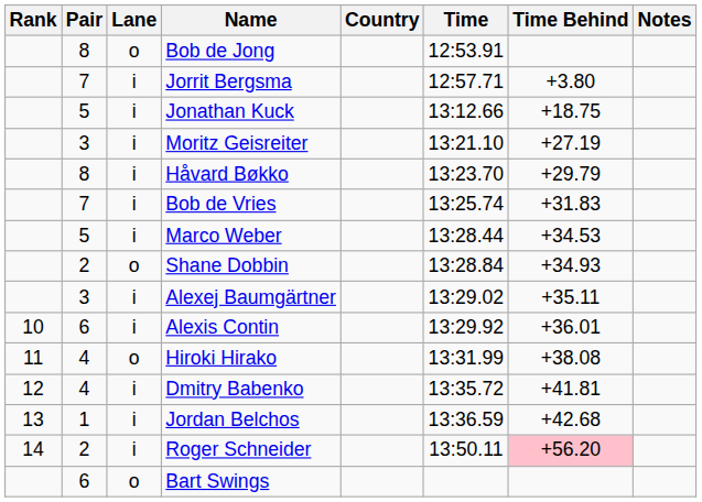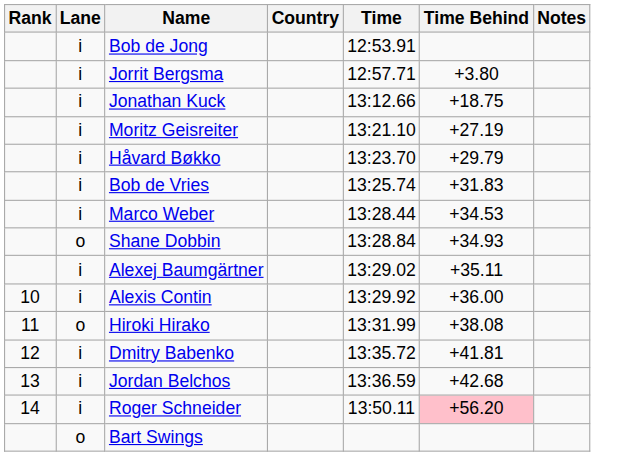 <table class="wikitable sortable" style="text-align:center">
 <tr>
 <th>Rank</th>
-<th>Pair</th>
 <th>Lane</th>
 <th>Name</th>
 <th>Country</th>
 <th>Time</th>
 <th>Time Behind</th>
 <th>Notes</th>
 </tr>
 <tr>
 <td></td>
-<td>8</td>
-<td>o</td>
+<td>i</td>
 <td align=left><a href='#'>Bob de Jong</a></td>
 <td align=left></td>
 <td>12:53.91</td>
 <td></td>
 <td></td>
 </tr>
 <tr>
 <td></td>
-<td>7</td>
 <td>i</td>
 <td align=left><a href='#'>Jorrit Bergsma</a></td>
 <td align=left></td>
 <td>12:57.71</td>
 <td>+3.80</td>
 <td></td>
 </tr>
 <tr>
 <td></td>
-<td>5</td>
 <td>i</td>
 <td align=left><a href='#'>Jonathan Kuck</a></td>
 <td align=left></td>
 <td>13:12.66</td>
 <td>+18.75</td>
 <td></td>
 </tr>
 <tr>
 <td></td>
-<td>3</td>
 <td>i</td>
 <td align=left><a href='#'>Moritz Geisreiter</a></td>
 <td align=left></td>
 <td>13:21.10</td>
 <td>+27.19</td>
 <td></td>
 </tr>
 <tr>
 <td></td>
-<td>8</td>
 <td>i</td>
 <td align=left><a href='#'>Håvard Bøkko</a></td>
 <td align=left></td>
 <td>13:23.70</td>
 <td>+29.79</td>
 <td></td>
 </tr>
 <tr>
 <td></td>
-<td>7</td>
 <td>i</td>
 <td align=left><a href='#'>Bob de Vries</a></td>
 <td align=left></td>
 <td>13:25.74</td>
 <td>+31.83</td>
 <td></td>
 </tr>
 <tr>
 <td></td>
-<td>5</td>
 <td>i</td>
 <td align=left><a href='#'>Marco Weber</a></td>
 <td align=left></td>
 <td>13:28.44</td>
 <td>+34.53</td>
 <td></td>
 </tr>
 <tr>
 <td></td>
-<td>2</td>
 <td>o</td>
 <td align=left><a href='#'>Shane Dobbin</a></td>
 <td align=left></td>
 <td>13:28.84</td>
 <td>+34.93</td>
 <td></td>
 </tr>
 <tr>
 <td></td>
-<td>3</td>
 <td>i</td>
 <td align=left><a href='#'>Alexej Baumgärtner</a></td>
 <td align=left></td>
 <td>13:29.02</td>
 <td>+35.11</td>
 <td></td>
 </tr>
 <tr>
 <td>10</td>
-<td>6</td>
 <td>i</td>
 <td align=left><a href='#'>Alexis Contin</a></td>
 <td align=left></td>
 <td>13:29.92</td>
-<td>+36.01</td>
+<td>+36.00</td>
 <td></td>
 </tr>
 <tr>
 <td>11</td>
-<td>4</td>
 <td>o</td>
 <td align=left><a href='#'>Hiroki Hirako</a></td>
 <td align=left></td>
 <td>13:31.99</td>
 <td>+38.08</td>
 <td></td>
 </tr>
 <tr>
 <td>12</td>
-<td>4</td>
 <td>i</td>
 <td align=left><a href='#'>Dmitry Babenko</a></td>
 <td align=left></td>
 <td>13:35.72</td>
 <td>+41.81</td>
 <td></td>
 </tr>
 <tr>
 <td>13</td>
-<td>1</td>
 <td>i</td>
 <td align=left><a href='#'>Jordan Belchos</a></td>
 <td align=left></td>
 <td>13:36.59</td>
 <td>+42.68</td>
 <td></td>
 </tr>
 <tr>
 <td>14</td>
-<td>2</td>
 <td>i</td>
 <td align=left><a href='#'>Roger Schneider</a></td>
 <td align=left></td>
 <td>13:50.11</td>
 <td style="background: pink;">+56.20</td>
 <td></td>
 </tr>
 <tr>
 <td></td>
-<td>6</td>
 <td>o</td>
 <td align=left><a href='#'>Bart Swings</a></td>
 <td align=left></td>
 <td></td>
 <td></td>
 <td></td>
 </tr>
 </table>
